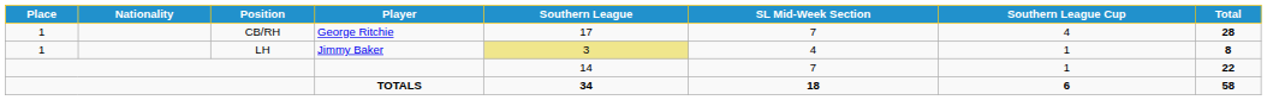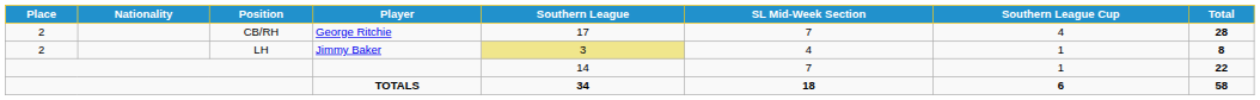 <table class="wikitable" style="text-align:center; font-size:90%; width:100%;">
 <tr>
 <th style="background:#2191CC; color:white; border:1px solid #F7C408; text-align:center;">Place</th>
 <th style="background:#2191CC; color:white; border:1px solid #F7C408; text-align:center;">Nationality</th>
 <th style="background:#2191CC; color:white; border:1px solid #F7C408; text-align:center;">Position</th>
 <th style="background:#2191CC; color:white; border:1px solid #F7C408; text-align:center;">Player</th>
 <th style="background:#2191CC; color:white; border:1px solid #F7C408; text-align:center;">Southern League</th>
 <th style="background:#2191CC; color:white; border:1px solid #F7C408; text-align:center;">SL Mid-Week Section</th>
 <th style="background:#2191CC; color:white; border:1px solid #F7C408; text-align:center;">Southern League Cup</th>
 <th style="background:#2191CC; color:white; border:1px solid #F7C408; text-align:center;">Total</th>
 </tr>
 <tr>
-<td>1</td>
+<td>2</td>
 <td></td>
 <td>CB/RH</td>
 <td align="left"><a href='#'>George Ritchie</a></td>
 <td>17</td>
 <td>7</td>
 <td>4</td>
 <td><strong>28</strong></td>
 </tr>
 <tr>
-<td>1</td>
+<td>2</td>
 <td></td>
 <td>LH</td>
 <td align="left"><a href='#'>Jimmy Baker</a></td>
 <td style="background: khaki;">3</td>
 <td>4</td>
 <td>1</td>
 <td><strong>8</strong></td>
 </tr>
 <tr>
 <td colspan="3"></td>
 <td></td>
 <td>14</td>
 <td>7</td>
 <td>1</td>
 <td><strong>22</strong></td>
 </tr>
 <tr>
 <td colspan="3"></td>
 <td><strong>TOTALS</strong></td>
 <td><strong>34</strong></td>
 <td><strong>18</strong></td>
 <td><strong>6</strong></td>
 <td><strong>58</strong></td>
 </tr>
 </table>
